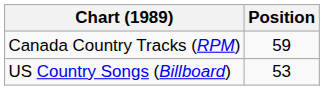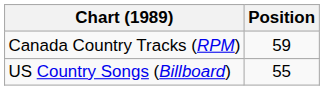 <table class="wikitable sortable">
 <tr>
 <th scope="col">Chart (1989)</th>
 <th scope="col">Position</th>
 </tr>
 <tr>
 <td>Canada Country Tracks (<em><a href='#'>RPM</a></em>)</td>
 <td align="center">59</td>
 </tr>
 <tr>
 <td>US <a href='#'>Country Songs</a> (<em><a href='#'>Billboard</a></em>)</td>
-<td align="center">53</td>
+<td align="center">55</td>
 </tr>
 </table>
